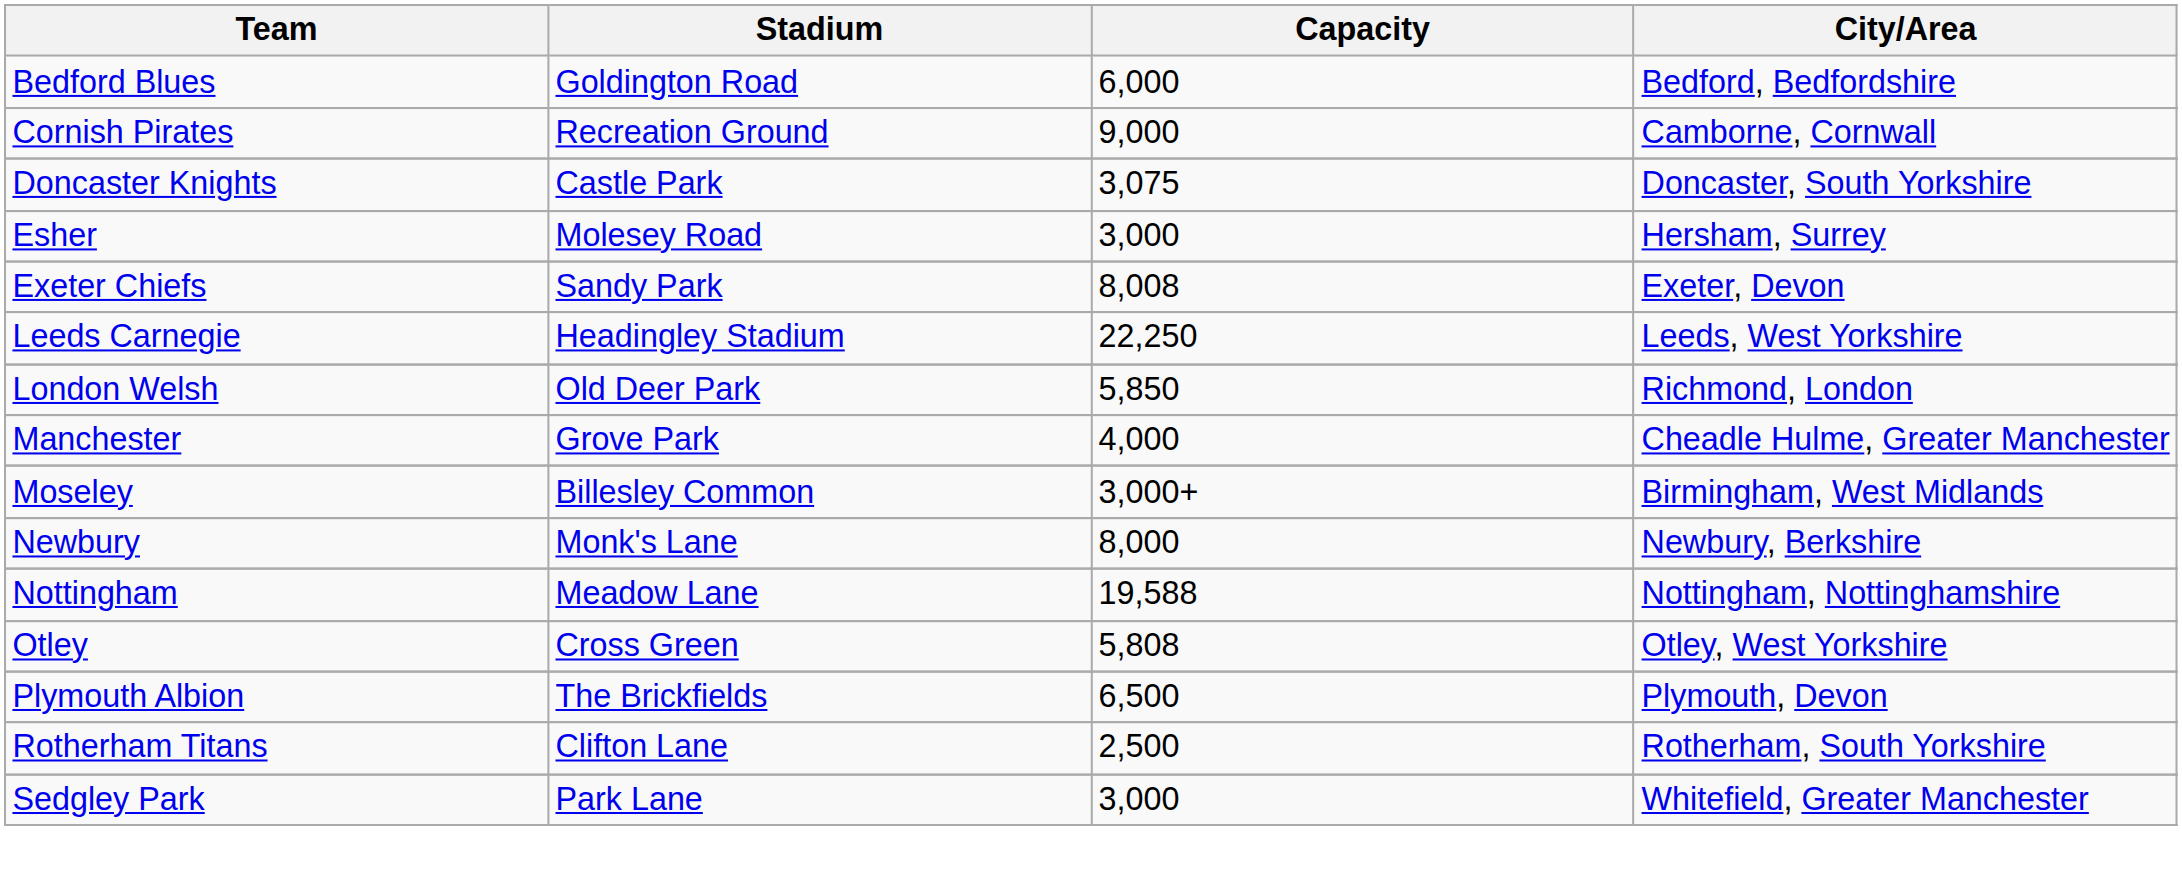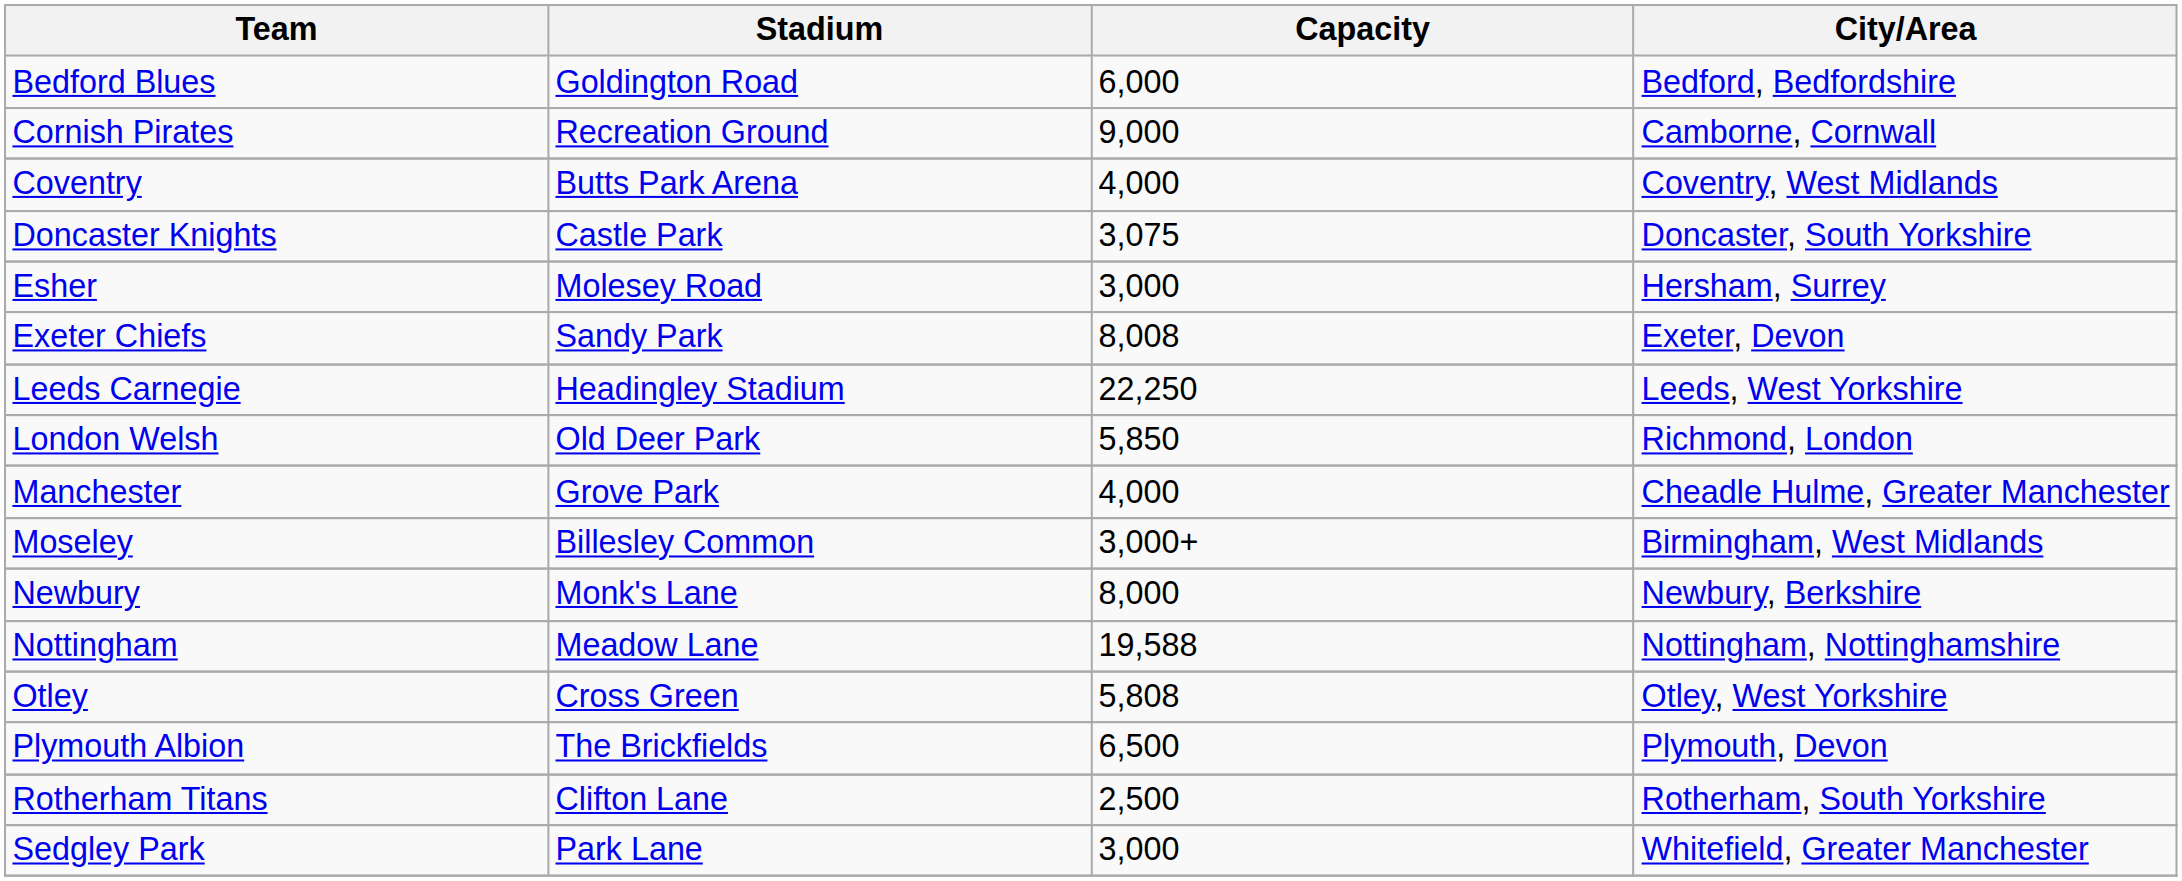 <table class="wikitable sortable">
 <tr>
 <th width=25%>Team</th>
 <th width=25%>Stadium</th>
 <th width=25%>Capacity</th>
 <th width=25%>City/Area</th>
 </tr>
 <tr>
 <td><a href='#'>Bedford Blues</a></td>
 <td><a href='#'>Goldington Road</a></td>
 <td>6,000</td>
 <td><a href='#'>Bedford</a>, <a href='#'>Bedfordshire</a></td>
 </tr>
 <tr>
 </tr>
 <tr>
 <td><a href='#'>Cornish Pirates</a></td>
 <td><a href='#'>Recreation Ground</a></td>
 <td>9,000</td>
 <td><a href='#'>Camborne</a>, <a href='#'>Cornwall</a></td>
 </tr>
 <tr>
+</tr>
+<tr>
+<td><a href='#'>Coventry</a></td>
+<td><a href='#'>Butts Park Arena</a></td>
+<td>4,000</td>
+<td><a href='#'>Coventry</a>, <a href='#'>West Midlands</a></td>
 </tr>
 <tr>
 </tr>
 <tr>
 <td><a href='#'>Doncaster Knights</a></td>
 <td><a href='#'>Castle Park</a></td>
 <td>3,075</td>
 <td><a href='#'>Doncaster</a>, <a href='#'>South Yorkshire</a></td>
 </tr>
 <tr>
 </tr>
 <tr>
 <td><a href='#'>Esher</a></td>
 <td><a href='#'>Molesey Road</a></td>
 <td>3,000</td>
 <td><a href='#'>Hersham</a>, <a href='#'>Surrey</a></td>
 </tr>
 <tr>
 </tr>
 <tr>
 <td><a href='#'>Exeter Chiefs</a></td>
 <td><a href='#'>Sandy Park</a></td>
 <td>8,008</td>
 <td><a href='#'>Exeter</a>, <a href='#'>Devon</a></td>
 </tr>
 <tr>
 </tr>
 <tr>
 <td><a href='#'>Leeds Carnegie</a></td>
 <td><a href='#'>Headingley Stadium</a></td>
 <td>22,250</td>
 <td><a href='#'>Leeds</a>, <a href='#'>West Yorkshire</a></td>
 </tr>
 <tr>
 </tr>
 <tr>
 <td><a href='#'>London Welsh</a></td>
 <td><a href='#'>Old Deer Park</a></td>
 <td>5,850</td>
 <td><a href='#'>Richmond</a>, <a href='#'>London</a></td>
 </tr>
 <tr>
 </tr>
 <tr>
 <td><a href='#'>Manchester</a></td>
 <td><a href='#'>Grove Park</a></td>
 <td>4,000</td>
 <td><a href='#'>Cheadle Hulme</a>, <a href='#'>Greater Manchester</a></td>
 </tr>
 <tr>
 </tr>
 <tr>
 <td><a href='#'>Moseley</a></td>
 <td><a href='#'>Billesley Common</a></td>
 <td>3,000+</td>
 <td><a href='#'>Birmingham</a>, <a href='#'>West Midlands</a></td>
 </tr>
 <tr>
 </tr>
 <tr>
 <td><a href='#'>Newbury</a></td>
 <td><a href='#'>Monk's Lane</a></td>
 <td>8,000</td>
 <td><a href='#'>Newbury</a>, <a href='#'>Berkshire</a></td>
 </tr>
 <tr>
 </tr>
 <tr>
 <td><a href='#'>Nottingham</a></td>
 <td><a href='#'>Meadow Lane</a></td>
 <td>19,588</td>
 <td><a href='#'>Nottingham</a>, <a href='#'>Nottinghamshire</a></td>
 </tr>
 <tr>
 </tr>
 <tr>
 <td><a href='#'>Otley</a></td>
 <td><a href='#'>Cross Green</a></td>
 <td>5,808</td>
 <td><a href='#'>Otley</a>, <a href='#'>West Yorkshire</a></td>
 </tr>
 <tr>
 </tr>
 <tr>
 <td><a href='#'>Plymouth Albion</a></td>
 <td><a href='#'>The Brickfields</a></td>
 <td>6,500</td>
 <td><a href='#'>Plymouth</a>, <a href='#'>Devon</a></td>
 </tr>
 <tr>
 </tr>
 <tr>
 <td><a href='#'>Rotherham Titans</a></td>
 <td><a href='#'>Clifton Lane</a></td>
 <td>2,500</td>
 <td><a href='#'>Rotherham</a>, <a href='#'>South Yorkshire</a></td>
 </tr>
 <tr>
 </tr>
 <tr>
 <td><a href='#'>Sedgley Park</a></td>
 <td><a href='#'>Park Lane</a></td>
 <td>3,000</td>
 <td><a href='#'>Whitefield</a>, <a href='#'>Greater Manchester</a></td>
 </tr>
 <tr>
 </tr>
 </table>
